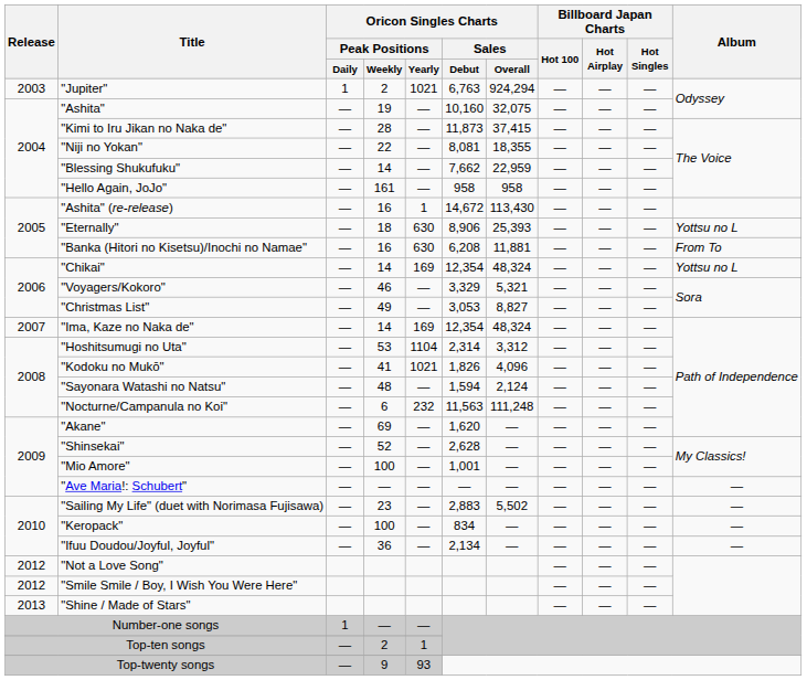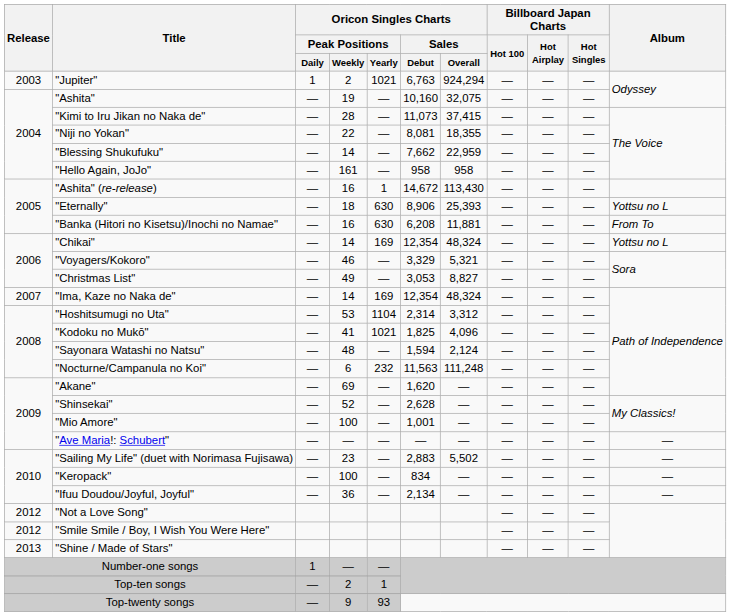 <table class="wikitable" style="text-align:center">
 <tr bgcolor="#CCCCCC">
 <th rowspan="3">Release</th>
 <th rowspan="3">Title</th>
 <th colspan="5">Oricon Singles Charts</th>
 <th colspan="3">Billboard Japan Charts</th>
 <th rowspan="3">Album</th>
 </tr>
 <tr>
 <th colspan="3">Peak Positions</th>
 <th colspan="2">Sales</th>
 <th rowspan="2" width="50"><small>Hot 100</small></th>
 <th rowspan="2" width="50"><small>Hot Airplay</small></th>
 <th rowspan="2" width="50"><small>Hot Singles</small></th>
 </tr>
 <tr>
 <th width="40"><small>Daily</small></th>
 <th width="40"><small>Weekly</small></th>
 <th width="40"><small>Yearly</small></th>
 <th width="40"><small>Debut</small></th>
 <th width="40"><small>Overall</small></th>
 </tr>
 <tr>
 <td>2003</td>
 <td align="left">"Jupiter"</td>
 <td>1</td>
 <td>2</td>
 <td>1021</td>
 <td>6,763</td>
 <td>924,294</td>
 <td>—</td>
 <td>—</td>
 <td>—</td>
 <td align="left" rowspan="2"><em>Odyssey</em></td>
 </tr>
 <tr>
 <td rowspan="5">2004</td>
 <td align="left">"Ashita"</td>
 <td>—</td>
 <td>19</td>
 <td>—</td>
 <td>10,160</td>
 <td>32,075</td>
 <td>—</td>
 <td>—</td>
 <td>—</td>
 </tr>
 <tr>
 <td align="left">"Kimi to Iru Jikan no Naka de"</td>
 <td>—</td>
 <td>28</td>
 <td>—</td>
-<td>11,873</td>
+<td>11,073</td>
 <td>37,415</td>
 <td>—</td>
 <td>—</td>
 <td>—</td>
 <td align="left" rowspan="4"><em>The Voice</em></td>
 </tr>
 <tr>
 <td align="left">"Niji no Yokan"</td>
 <td>—</td>
 <td>22</td>
 <td>—</td>
 <td>8,081</td>
 <td>18,355</td>
 <td>—</td>
 <td>—</td>
 <td>—</td>
 </tr>
 <tr>
 <td align="left">"Blessing Shukufuku"</td>
 <td>—</td>
 <td>14</td>
 <td>—</td>
 <td>7,662</td>
 <td>22,959</td>
 <td>—</td>
 <td>—</td>
 <td>—</td>
 </tr>
 <tr>
 <td align="left">"Hello Again, JoJo"</td>
 <td>—</td>
 <td>161</td>
 <td>—</td>
 <td>958</td>
 <td>958</td>
 <td>—</td>
 <td>—</td>
 <td>—</td>
 </tr>
 <tr>
 <td rowspan="3">2005</td>
 <td align="left">"Ashita" (<em>re-release</em>)</td>
 <td>—</td>
 <td>16</td>
 <td align="center">1</td>
 <td>14,672</td>
 <td>113,430</td>
 <td>—</td>
 <td>—</td>
 <td>—</td>
 <td align="left"></td>
 </tr>
 <tr>
 <td align="left">"Eternally"</td>
 <td>—</td>
 <td>18</td>
 <td>630</td>
 <td>8,906</td>
 <td>25,393</td>
 <td>—</td>
 <td>—</td>
 <td>—</td>
 <td align="left"><em>Yottsu no L</em></td>
 </tr>
 <tr>
 <td align="left">"Banka (Hitori no Kisetsu)/Inochi no Namae"</td>
 <td>—</td>
 <td>16</td>
 <td>630</td>
 <td>6,208</td>
 <td>11,881</td>
 <td>—</td>
 <td>—</td>
 <td>—</td>
 <td align="left"><em>From To</em></td>
 </tr>
 <tr>
 <td rowspan="3">2006</td>
 <td align="left">"Chikai"</td>
 <td>—</td>
 <td>14</td>
 <td>169</td>
 <td>12,354</td>
 <td>48,324</td>
 <td>—</td>
 <td>—</td>
 <td>—</td>
 <td align="left"><em>Yottsu no L</em></td>
 </tr>
 <tr>
 <td align="left">"Voyagers/Kokoro"</td>
 <td>—</td>
 <td>46</td>
 <td>—</td>
 <td>3,329</td>
 <td>5,321</td>
 <td>—</td>
 <td>—</td>
 <td>—</td>
 <td align="left" rowspan="2"><em>Sora</em></td>
 </tr>
 <tr>
 <td align="left">"Christmas List"</td>
 <td>—</td>
 <td>49</td>
 <td>—</td>
 <td>3,053</td>
 <td>8,827</td>
 <td>—</td>
 <td>—</td>
 <td>—</td>
 </tr>
 <tr>
 <td>2007</td>
 <td align="left">"Ima, Kaze no Naka de"</td>
 <td>—</td>
 <td>14</td>
 <td>169</td>
 <td>12,354</td>
 <td>48,324</td>
 <td>—</td>
 <td>—</td>
 <td>—</td>
 <td align="left" rowspan="6"><em>Path of Independence</em></td>
 </tr>
 <tr>
 <td rowspan="4">2008</td>
 <td align="left">"Hoshitsumugi no Uta"</td>
 <td>—</td>
 <td>53</td>
 <td>1104</td>
 <td>2,314</td>
 <td>3,312</td>
 <td>—</td>
 <td>—</td>
 <td>—</td>
 </tr>
 <tr>
 <td align="left">"Kodoku no Mukō"</td>
 <td>—</td>
 <td>41</td>
 <td>1021</td>
-<td>1,826</td>
+<td>1,825</td>
 <td>4,096</td>
 <td>—</td>
 <td>—</td>
 <td>—</td>
 </tr>
 <tr>
 <td align="left">"Sayonara Watashi no Natsu"</td>
 <td>—</td>
 <td>48</td>
 <td>—</td>
 <td>1,594</td>
 <td>2,124</td>
 <td>—</td>
 <td>—</td>
 <td>—</td>
 </tr>
 <tr>
 <td align="left">"Nocturne/Campanula no Koi"</td>
 <td>—</td>
 <td>6</td>
 <td>232</td>
 <td>11,563</td>
 <td>111,248</td>
 <td>—</td>
 <td>—</td>
 <td>—</td>
 </tr>
 <tr>
 <td rowspan="4">2009</td>
 <td align="left">"Akane"</td>
 <td>—</td>
 <td>69</td>
 <td>—</td>
 <td>1,620</td>
 <td>—</td>
 <td>—</td>
 <td>—</td>
 <td>—</td>
 </tr>
 <tr>
 <td align="left">"Shinsekai"</td>
 <td>—</td>
 <td>52</td>
 <td>—</td>
 <td>2,628</td>
 <td>—</td>
 <td>—</td>
 <td>—</td>
 <td>—</td>
 <td align="left" rowspan="2"><em>My Classics!</em></td>
 </tr>
 <tr>
 <td align="left">"Mio Amore"</td>
 <td>—</td>
 <td>100</td>
 <td>—</td>
 <td>1,001</td>
 <td>—</td>
 <td>—</td>
 <td>—</td>
 <td>—</td>
 </tr>
 <tr>
 <td align="left">"<a href='#'>Ave Maria</a>!: <a href='#'>Schubert</a>"</td>
 <td>—</td>
 <td>—</td>
 <td>—</td>
 <td>—</td>
 <td>—</td>
 <td>—</td>
 <td>—</td>
 <td>—</td>
 <td>—</td>
 </tr>
 <tr>
 <td rowspan="3">2010</td>
 <td align="left">"Sailing My Life" (duet with Norimasa Fujisawa)</td>
 <td>—</td>
 <td>23</td>
 <td>—</td>
 <td>2,883</td>
 <td>5,502</td>
 <td>—</td>
 <td>—</td>
 <td>—</td>
 <td>—</td>
 </tr>
 <tr>
 <td align="left">"Keropack"</td>
 <td>—</td>
 <td>100</td>
 <td>—</td>
 <td>834</td>
 <td>—</td>
 <td>—</td>
 <td>—</td>
 <td>—</td>
 <td>—</td>
 </tr>
 <tr>
 <td align="left">"Ifuu Doudou/Joyful, Joyful"</td>
 <td>—</td>
 <td>36</td>
 <td>—</td>
 <td>2,134</td>
 <td>—</td>
 <td>—</td>
 <td>—</td>
 <td>—</td>
 <td>—</td>
 </tr>
 <tr>
 <td>2012</td>
 <td align="left">"Not a Love Song"</td>
 <td></td>
 <td></td>
 <td></td>
 <td></td>
 <td></td>
 <td>—</td>
 <td>—</td>
 <td>—</td>
 <td align="left" rowspan="3"></td>
 </tr>
 <tr>
 <td>2012</td>
 <td align="left">"Smile Smile / Boy, I Wish You Were Here"</td>
 <td></td>
 <td></td>
 <td></td>
 <td></td>
 <td></td>
 <td>—</td>
 <td>—</td>
 <td>—</td>
 </tr>
 <tr>
 <td>2013</td>
 <td align="left">"Shine / Made of Stars"</td>
 <td></td>
 <td></td>
 <td></td>
 <td></td>
 <td></td>
 <td>—</td>
 <td>—</td>
 <td>—</td>
 </tr>
 <tr bgcolor="#CCCCCC">
 <td align="center" colspan="2">Number-one songs</td>
 <td align="center">1</td>
 <td align="center">—</td>
 <td align="center">—</td>
 <td align="center" colspan="9" rowspan="3"></td>
 </tr>
 <tr>
 </tr>
 <tr bgcolor="#CCCCCC">
 <td align="center" colspan="2">Top-ten songs</td>
 <td align="center">—</td>
 <td align="center">2</td>
 <td align="center">1</td>
 </tr>
 <tr>
 </tr>
 <tr bgcolor="#CCCCCC">
 <td align="center" colspan="2">Top-twenty songs</td>
 <td align="center">—</td>
 <td align="center">9</td>
 <td>93</td>
 </tr>
 </table>
